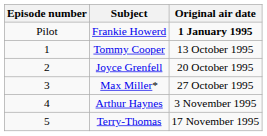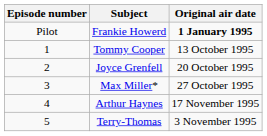 <table class="wikitable" style="text-align:center;">
 <tr>
 <th>Episode number</th>
 <th>Subject</th>
 <th>Original air date</th>
 </tr>
 <tr>
 <td>Pilot</td>
 <td><a href='#'>Frankie Howerd</a></td>
 <td><strong>1 January 1995</strong></td>
 </tr>
 <tr>
 <td>1</td>
 <td><a href='#'>Tommy Cooper</a></td>
 <td>13 October 1995</td>
 </tr>
 <tr>
 <td>2</td>
 <td><a href='#'>Joyce Grenfell</a></td>
 <td>20 October 1995</td>
 </tr>
 <tr>
 <td>3</td>
 <td><a href='#'>Max Miller</a>*</td>
 <td>27 October 1995</td>
 </tr>
 <tr>
 <td>4</td>
 <td><a href='#'>Arthur Haynes</a></td>
-<td>3 November 1995</td>
+<td>17 November 1995</td>
 </tr>
 <tr>
 <td>5</td>
 <td><a href='#'>Terry-Thomas</a></td>
-<td>17 November 1995</td>
+<td>3 November 1995</td>
 </tr>
 </table>
